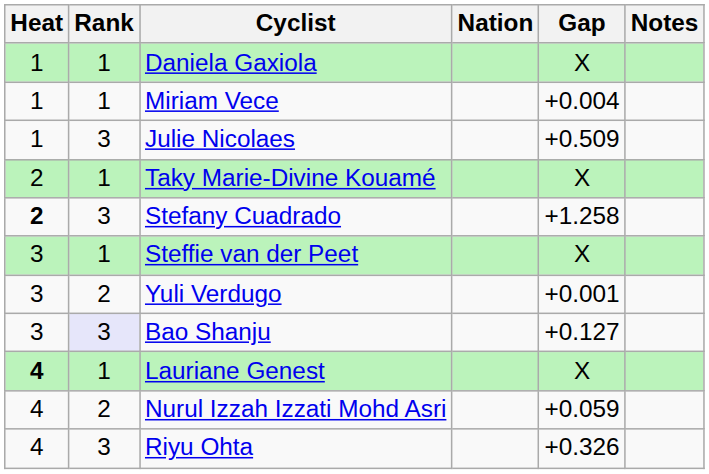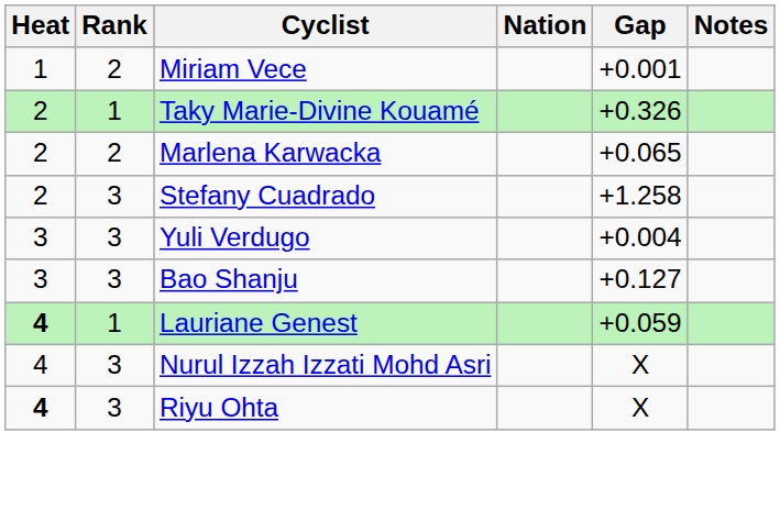 <table class="wikitable sortable" style="text-align:center">
 <tr>
 <th>Heat</th>
 <th>Rank</th>
 <th>Cyclist</th>
 <th>Nation</th>
 <th>Gap</th>
 <th>Notes</th>
 </tr>
-<tr bgcolor=#bbf3bb>
-<td>1</td>
-<td>1</td>
-<td align=left><a href='#'>Daniela Gaxiola</a></td>
-<td align=left></td>
-<td>X</td>
-<td></td>
-</tr>
 <tr>
 <td>1</td>
-<td>1</td>
+<td>2</td>
 <td align=left><a href='#'>Miriam Vece</a></td>
 <td align=left></td>
-<td>+0.004</td>
-<td></td>
-</tr>
-<tr>
-<td>1</td>
-<td>3</td>
-<td align=left><a href='#'>Julie Nicolaes</a></td>
-<td align=left></td>
-<td>+0.509</td>
+<td>+0.001</td>
 <td></td>
 </tr>
 <tr bgcolor=#bbf3bb>
 <td>2</td>
 <td>1</td>
 <td align=left><a href='#'>Taky Marie-Divine Kouamé</a></td>
 <td align=left></td>
-<td>X</td>
+<td>+0.326</td>
 <td></td>
 </tr>
 <tr>
-<td><strong>2</strong></td>
+<td>2</td>
+<td>2</td>
+<td align=left><a href='#'>Marlena Karwacka</a></td>
+<td align=left></td>
+<td>+0.065</td>
+<td></td>
+</tr>
+<tr>
+<td>2</td>
 <td>3</td>
 <td align=left><a href='#'>Stefany Cuadrado</a></td>
 <td align=left></td>
 <td>+1.258</td>
 <td></td>
 </tr>
-<tr bgcolor=#bbf3bb>
+<tr>
 <td>3</td>
-<td>1</td>
-<td align=left><a href='#'>Steffie van der Peet</a></td>
+<td>3</td>
+<td align=left><a href='#'>Yuli Verdugo</a></td>
 <td align=left></td>
-<td>X</td>
+<td>+0.004</td>
 <td></td>
 </tr>
 <tr>
 <td>3</td>
-<td>2</td>
-<td align=left><a href='#'>Yuli Verdugo</a></td>
-<td align=left></td>
-<td>+0.001</td>
-<td></td>
-</tr>
-<tr>
 <td>3</td>
-<td style="background: lavender;">3</td>
 <td align=left><a href='#'>Bao Shanju</a></td>
 <td align=left></td>
 <td>+0.127</td>
 <td></td>
 </tr>
 <tr bgcolor=#bbf3bb>
 <td><strong>4</strong></td>
 <td>1</td>
 <td align=left><a href='#'>Lauriane Genest</a></td>
 <td align=left></td>
-<td>X</td>
-<td></td>
-</tr>
-<tr>
-<td>4</td>
-<td>2</td>
-<td align=left><a href='#'>Nurul Izzah Izzati Mohd Asri</a></td>
-<td align=left></td>
 <td>+0.059</td>
 <td></td>
 </tr>
 <tr>
 <td>4</td>
 <td>3</td>
+<td align=left><a href='#'>Nurul Izzah Izzati Mohd Asri</a></td>
+<td align=left></td>
+<td>X</td>
+<td></td>
+</tr>
+<tr>
+<td><strong>4</strong></td>
+<td>3</td>
 <td align=left><a href='#'>Riyu Ohta</a></td>
 <td align=left></td>
-<td>+0.326</td>
+<td>X</td>
 <td></td>
 </tr>
 </table>
